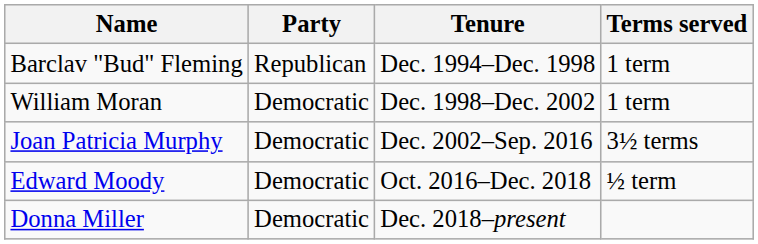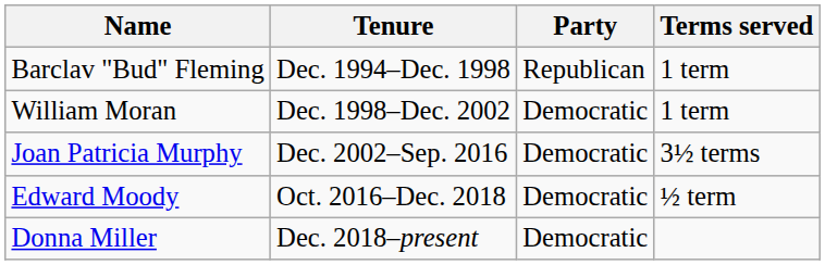 <table class="wikitable mw-collapsible mw-collapsed">
 <tr>
 <th scope="col">Name</th>
+<th scope="col">Tenure</th>
 <th scope="col">Party</th>
-<th scope="col">Tenure</th>
 <th scope="col">Terms served</th>
 </tr>
 <tr>
 <td>Barclav "Bud" Fleming</td>
+<td>Dec. 1994–Dec. 1998</td>
 <td>Republican</td>
-<td>Dec. 1994–Dec. 1998</td>
 <td>1 term</td>
 </tr>
 <tr>
 <td>William Moran</td>
+<td>Dec. 1998–Dec. 2002</td>
 <td>Democratic</td>
-<td>Dec. 1998–Dec. 2002</td>
 <td>1 term</td>
 </tr>
 <tr>
 <td><a href='#'>Joan Patricia Murphy</a></td>
+<td>Dec. 2002–Sep. 2016</td>
 <td>Democratic</td>
-<td>Dec. 2002–Sep. 2016</td>
 <td>3½ terms</td>
 </tr>
 <tr>
 <td><a href='#'>Edward Moody</a></td>
+<td>Oct. 2016–Dec. 2018</td>
 <td>Democratic</td>
-<td>Oct. 2016–Dec. 2018</td>
 <td>½ term</td>
 </tr>
 <tr>
 <td><a href='#'>Donna Miller</a></td>
+<td>Dec. 2018–<em>present</em></td>
 <td>Democratic</td>
-<td>Dec. 2018–<em>present</em></td>
 <td></td>
 </tr>
 </table>
